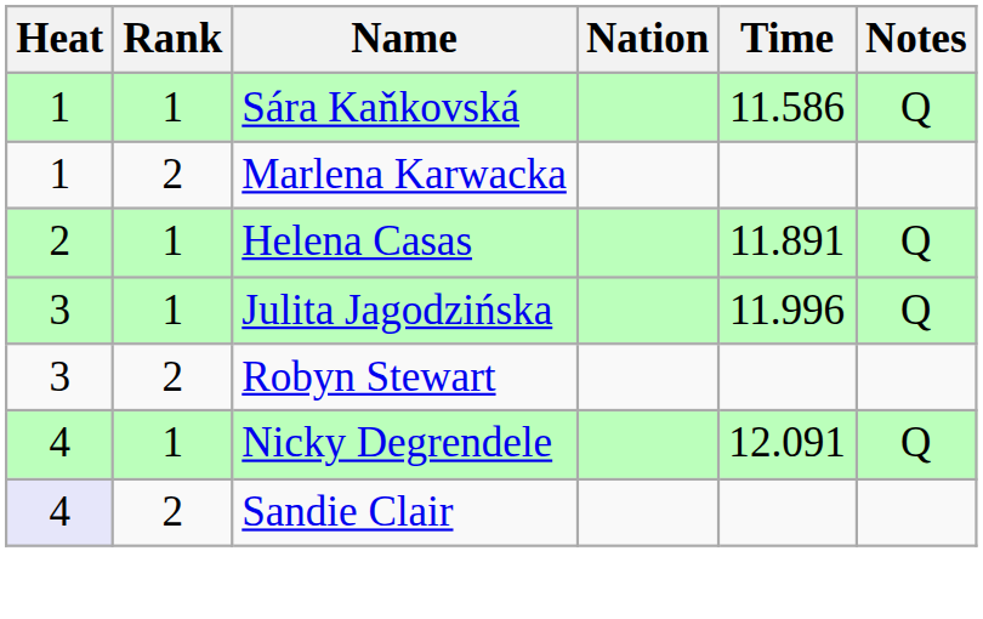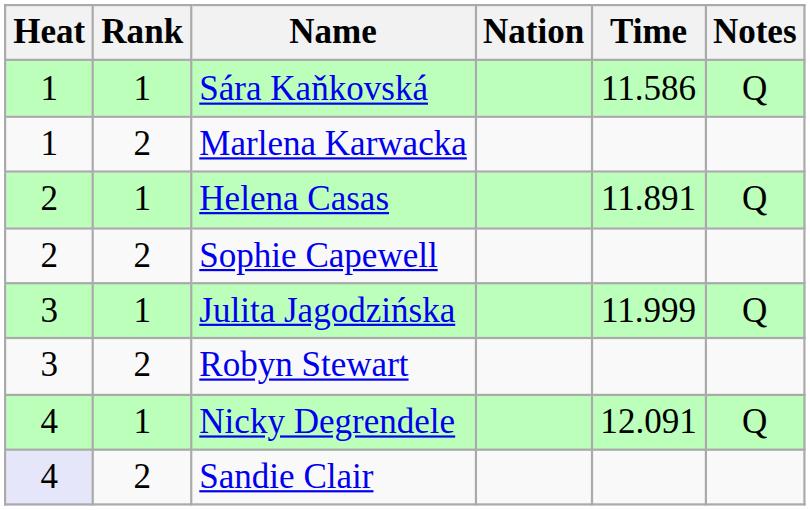 <table class="wikitable sortable" style="text-align:center">
 <tr>
 <th>Heat</th>
 <th>Rank</th>
 <th>Name</th>
 <th>Nation</th>
 <th>Time</th>
 <th>Notes</th>
 </tr>
 <tr bgcolor=bbffbb>
 <td>1</td>
 <td>1</td>
 <td align=left><a href='#'>Sára Kaňkovská</a></td>
 <td align=left></td>
 <td>11.586</td>
 <td>Q</td>
 </tr>
 <tr>
 <td>1</td>
 <td>2</td>
 <td align=left><a href='#'>Marlena Karwacka</a></td>
 <td align=left></td>
 <td></td>
 <td></td>
 </tr>
 <tr bgcolor=bbffbb>
 <td>2</td>
 <td>1</td>
 <td align=left><a href='#'>Helena Casas</a></td>
 <td align=left></td>
 <td>11.891</td>
 <td>Q</td>
 </tr>
+<tr>
+<td>2</td>
+<td>2</td>
+<td align=left><a href='#'>Sophie Capewell</a></td>
+<td align=left></td>
+<td></td>
+<td></td>
+</tr>
 <tr bgcolor=bbffbb>
 <td>3</td>
 <td>1</td>
 <td align=left><a href='#'>Julita Jagodzińska</a></td>
 <td align=left></td>
-<td>11.996</td>
+<td>11.999</td>
 <td>Q</td>
 </tr>
 <tr>
 <td>3</td>
 <td>2</td>
 <td align=left><a href='#'>Robyn Stewart</a></td>
 <td align=left></td>
 <td></td>
 <td></td>
 </tr>
 <tr bgcolor=bbffbb>
 <td>4</td>
 <td>1</td>
 <td align=left><a href='#'>Nicky Degrendele</a></td>
 <td align=left></td>
 <td>12.091</td>
 <td>Q</td>
 </tr>
 <tr>
 <td style="background: lavender;">4</td>
 <td>2</td>
 <td align=left><a href='#'>Sandie Clair</a></td>
 <td align=left></td>
 <td></td>
 <td></td>
 </tr>
 </table>
